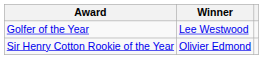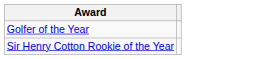 <table class="wikitable">
 <tr>
 <th>Award</th>
-<th>Winner</th>
 <th></th>
 </tr>
 <tr>
 <td><a href='#'>Golfer of the Year</a></td>
-<td> <a href='#'>Lee Westwood</a></td>
 <td></td>
 </tr>
 <tr>
 <td><a href='#'>Sir Henry Cotton Rookie of the Year</a></td>
-<td> <a href='#'>Olivier Edmond</a></td>
 <td></td>
 </tr>
 </table>
